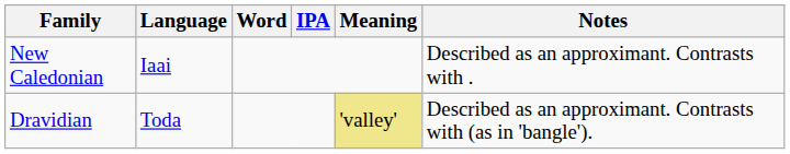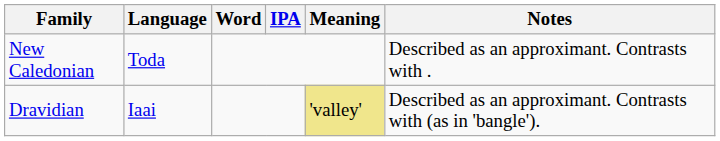 <table class="wikitable">
 <tr>
 <th>Family</th>
 <th>Language</th>
 <th>Word</th>
 <th><a href='#'>IPA</a></th>
 <th>Meaning</th>
 <th>Notes</th>
 </tr>
 <tr>
 <td><a href='#'>New Caledonian</a></td>
-<td><a href='#'>Iaai</a></td>
+<td><a href='#'>Toda</a></td>
 <td colspan=3></td>
 <td>Described as an approximant. Contrasts with .</td>
 </tr>
 <tr>
 <td><a href='#'>Dravidian</a></td>
-<td><a href='#'>Toda</a></td>
+<td><a href='#'>Iaai</a></td>
 <td colspan=2></td>
 <td style="background: khaki;">'valley'</td>
 <td>Described as an approximant. Contrasts with  (as in  'bangle').</td>
 </tr>
 </table>
